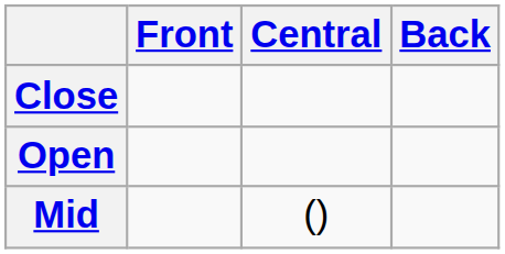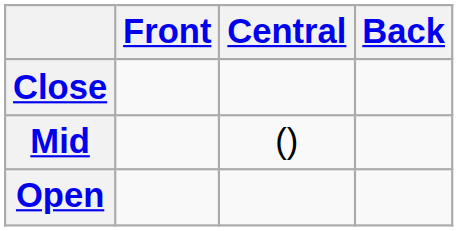 <table class="wikitable" style="text-align:center">
 <tr>
 <th></th>
 <th><a href='#'>Front</a></th>
 <th><a href='#'>Central</a></th>
 <th><a href='#'>Back</a></th>
 </tr>
 <tr>
 <th><a href='#'>Close</a></th>
 <td></td>
 <td></td>
 <td></td>
 </tr>
 <tr>
+<th><a href='#'>Mid</a></th>
+<td></td>
+<td>()</td>
+<td></td>
+</tr>
+<tr>
 <th><a href='#'>Open</a></th>
 <td></td>
 <td> </td>
 <td></td>
 </tr>
-<tr>
-<th><a href='#'>Mid</a></th>
-<td></td>
-<td>()</td>
-<td></td>
-</tr>
 </table>
